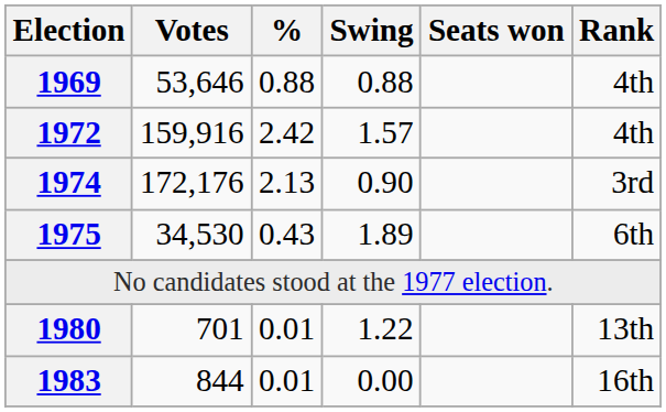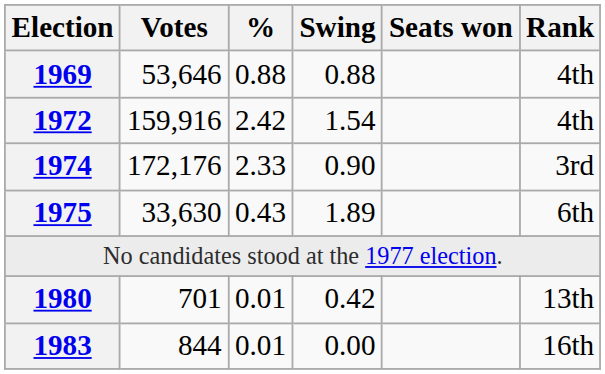 <table class=wikitable style="text-align: right;">
 <tr>
 <th>Election</th>
 <th>Votes</th>
 <th>%</th>
 <th>Swing</th>
 <th>Seats won</th>
 <th>Rank</th>
 </tr>
 <tr>
 <th><a href='#'>1969</a></th>
 <td>53,646</td>
 <td>0.88</td>
 <td> 0.88</td>
 <td></td>
 <td> 4th</td>
 </tr>
 <tr>
 <th><a href='#'>1972</a></th>
 <td>159,916</td>
 <td>2.42</td>
-<td> 1.57</td>
+<td> 1.54</td>
 <td></td>
 <td> 4th</td>
 </tr>
 <tr>
 <th><a href='#'>1974</a></th>
 <td>172,176</td>
-<td>2.13</td>
+<td>2.33</td>
 <td> 0.90</td>
 <td></td>
 <td> 3rd</td>
 </tr>
 <tr>
 <th><a href='#'>1975</a></th>
-<td>34,530</td>
+<td>33,630</td>
 <td>0.43</td>
 <td> 1.89</td>
 <td></td>
 <td> 6th</td>
 </tr>
 <tr>
 <td colspan=7 style="background: #ececec; color: #2C2C2C; vertical-align: middle; font-size: smaller; text-align: center; ">No candidates stood at the <a href='#'>1977 election</a>.</td>
 </tr>
 <tr>
 <th><a href='#'>1980</a></th>
 <td>701</td>
 <td>0.01</td>
-<td> 1.22</td>
+<td> 0.42</td>
 <td></td>
 <td> 13th</td>
 </tr>
 <tr>
 <th><a href='#'>1983</a></th>
 <td>844</td>
 <td>0.01</td>
 <td> 0.00</td>
 <td></td>
 <td> 16th</td>
 </tr>
 </table>
